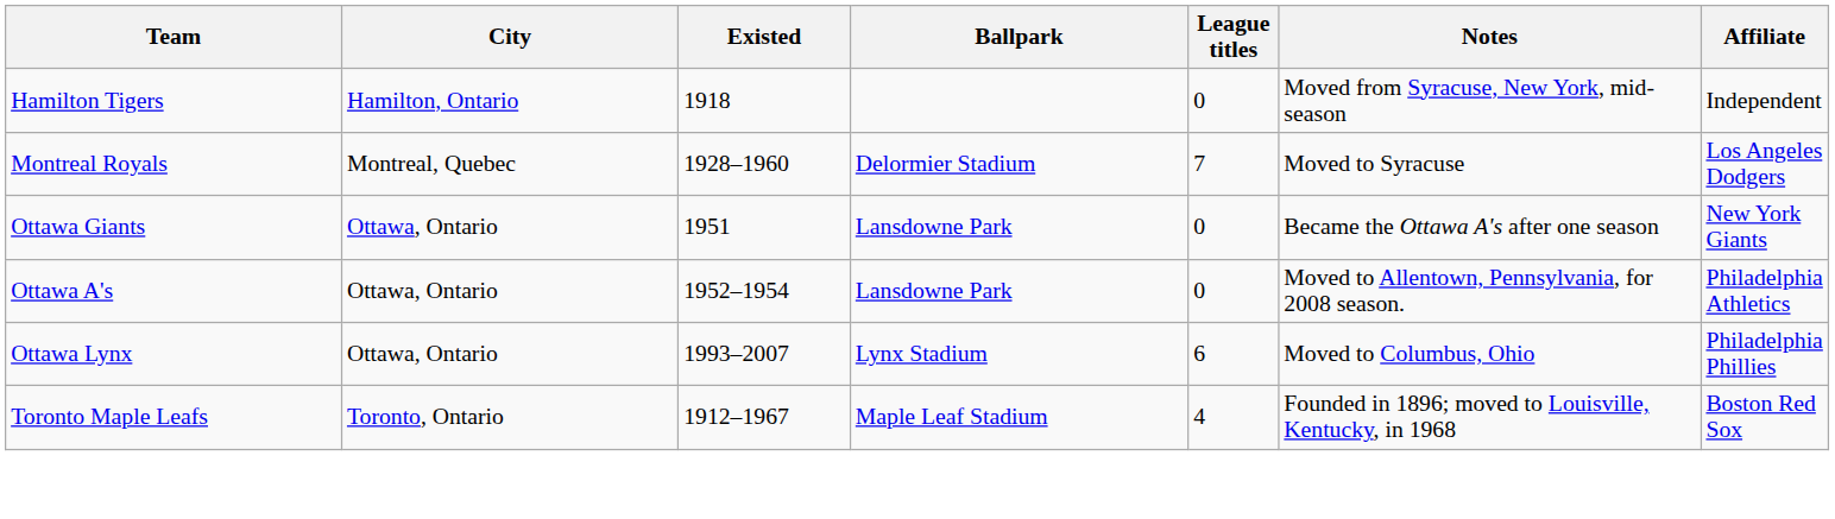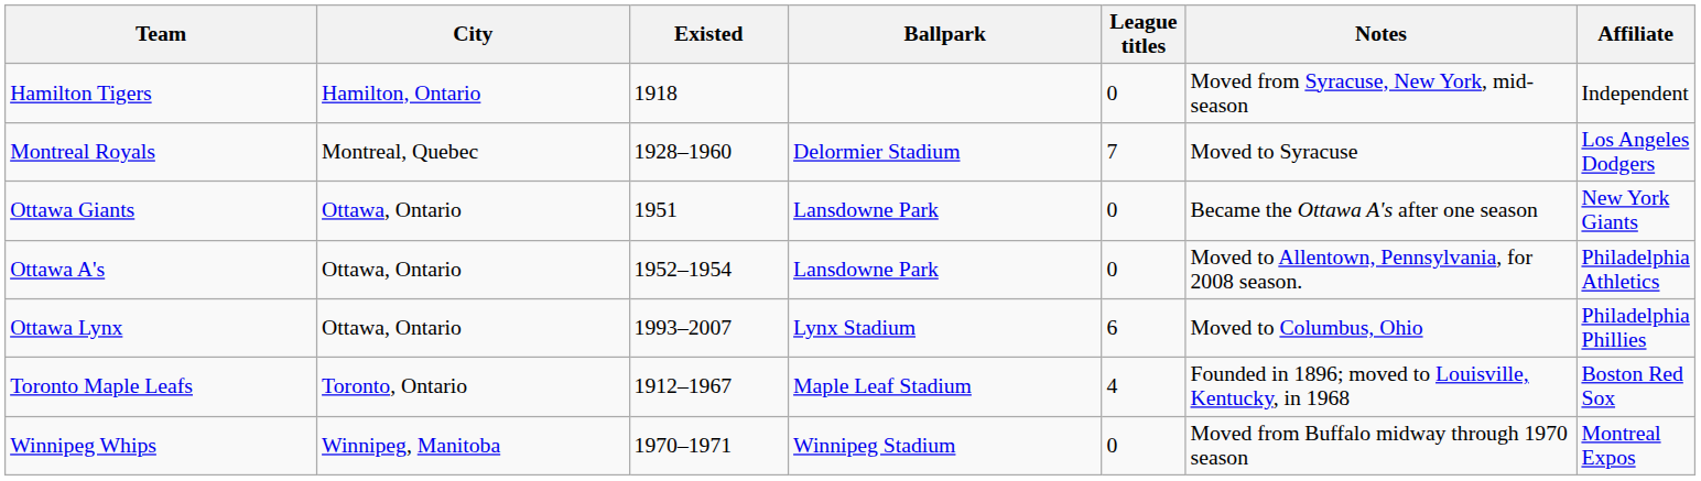 <table class="wikitable">
 <tr>
 <th bgcolor="#DDDDFF" width="20%">Team</th>
 <th bgcolor="#DDDDFF" width="20%">City</th>
 <th bgcolor="#DDDDFF" width="10%">Existed</th>
 <th bgcolor="#DDDDFF" width="20%">Ballpark</th>
 <th bgcolor="#DDDDFF" width="5%">League titles</th>
 <th bgcolor="#DDDDFF" width="45%">Notes</th>
 <th bgcolor="#DDDDFF" width="45%">Affiliate</th>
 </tr>
 <tr>
 <td><a href='#'>Hamilton Tigers</a></td>
 <td><a href='#'>Hamilton, Ontario</a></td>
 <td>1918</td>
 <td></td>
 <td>0</td>
 <td>Moved from <a href='#'>Syracuse, New York</a>, mid-season</td>
 <td>Independent</td>
 </tr>
 <tr>
 <td><a href='#'>Montreal Royals</a></td>
 <td>Montreal, Quebec</td>
 <td>1928–1960</td>
 <td><a href='#'>Delormier Stadium</a></td>
 <td>7</td>
 <td>Moved to Syracuse</td>
 <td><a href='#'>Los Angeles Dodgers</a></td>
 </tr>
 <tr>
 <td><a href='#'>Ottawa Giants</a></td>
 <td><a href='#'>Ottawa</a>, Ontario</td>
 <td>1951</td>
 <td><a href='#'>Lansdowne Park</a></td>
 <td>0</td>
 <td>Became the <em>Ottawa A's</em> after one season</td>
 <td><a href='#'>New York Giants</a></td>
 </tr>
 <tr>
 <td><a href='#'>Ottawa A's</a></td>
 <td>Ottawa, Ontario</td>
 <td>1952–1954</td>
 <td><a href='#'>Lansdowne Park</a></td>
 <td>0</td>
 <td>Moved to <a href='#'>Allentown, Pennsylvania</a>, for 2008 season.</td>
 <td><a href='#'>Philadelphia Athletics</a></td>
 </tr>
 <tr>
 <td><a href='#'>Ottawa Lynx</a></td>
 <td>Ottawa, Ontario</td>
 <td>1993–2007</td>
 <td><a href='#'>Lynx Stadium</a></td>
 <td>6</td>
 <td>Moved to <a href='#'>Columbus, Ohio</a></td>
 <td><a href='#'>Philadelphia Phillies</a></td>
 </tr>
 <tr>
 <td><a href='#'>Toronto Maple Leafs</a></td>
 <td><a href='#'>Toronto</a>, Ontario</td>
 <td>1912–1967</td>
 <td><a href='#'>Maple Leaf Stadium</a></td>
 <td>4</td>
 <td>Founded in 1896; moved to <a href='#'>Louisville, Kentucky</a>, in 1968</td>
 <td><a href='#'>Boston Red Sox</a></td>
 </tr>
+<tr>
+<td><a href='#'>Winnipeg Whips</a></td>
+<td><a href='#'>Winnipeg</a>, <a href='#'>Manitoba</a></td>
+<td>1970–1971</td>
+<td><a href='#'>Winnipeg Stadium</a></td>
+<td>0</td>
+<td>Moved from Buffalo midway through 1970 season</td>
+<td><a href='#'>Montreal Expos</a></td>
+</tr>
 </table>
